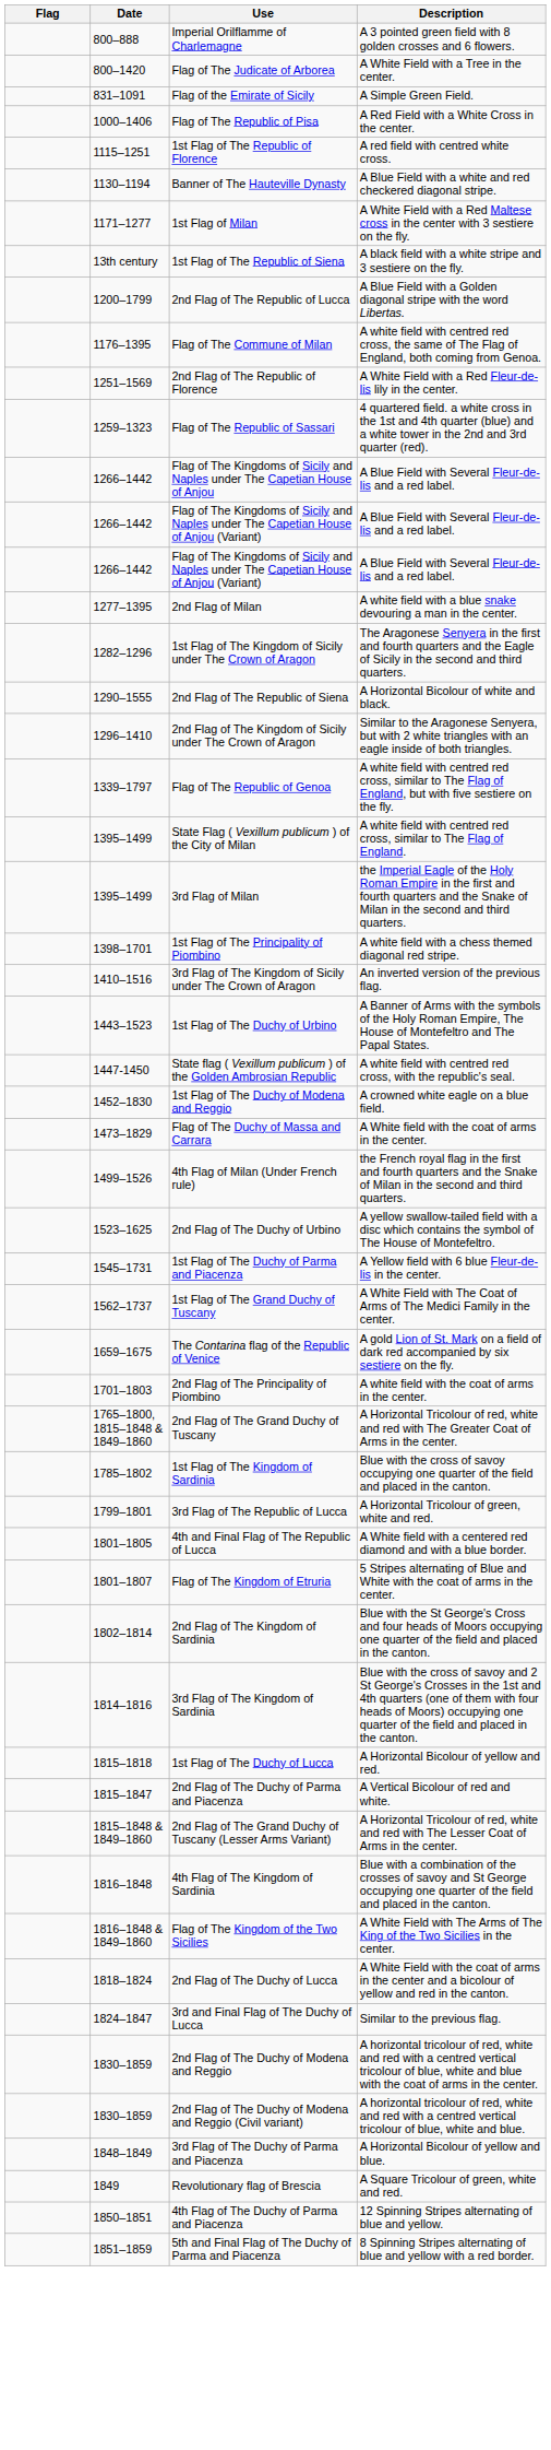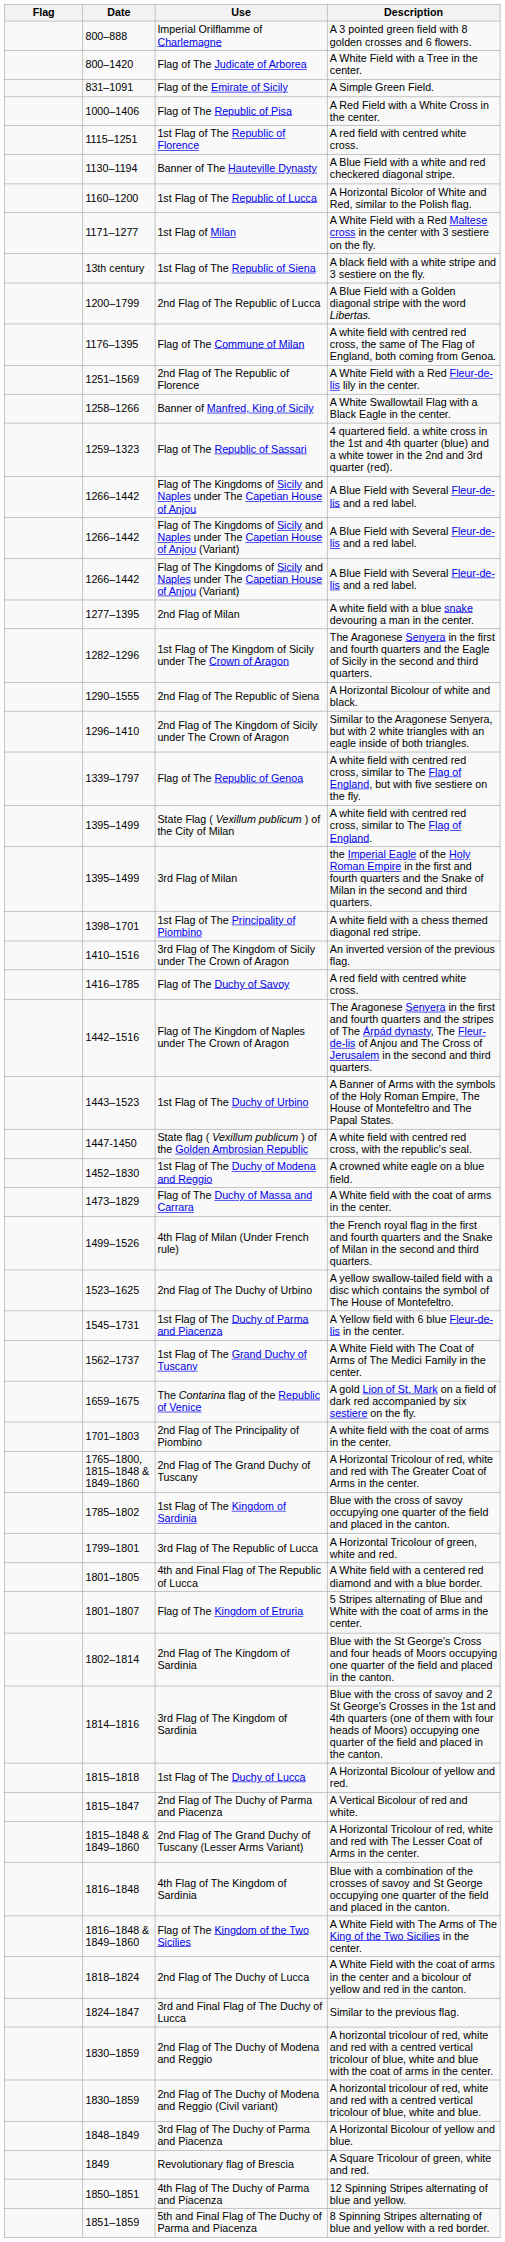 <table class="wikitable">
 <tr>
 <th style="width:110px;">Flag</th>
 <th style="width:100px;">Date</th>
 <th style="width:250px;">Use</th>
 <th style="width:250px;">Description</th>
 </tr>
 <tr>
 <td></td>
 <td>800–888</td>
 <td>Imperial Orilflamme of <a href='#'>Charlemagne</a></td>
 <td>A 3 pointed green field with 8 golden crosses and 6 flowers.</td>
 </tr>
 <tr>
 <td></td>
 <td>800–1420</td>
 <td>Flag of The <a href='#'>Judicate of Arborea</a></td>
 <td>A White Field with a Tree in the center.</td>
 </tr>
 <tr>
 <td></td>
 <td>831–1091</td>
 <td>Flag of the <a href='#'>Emirate of Sicily</a></td>
 <td>A Simple Green Field.</td>
 </tr>
 <tr>
 <td></td>
 <td>1000–1406</td>
 <td>Flag of The <a href='#'>Republic of Pisa</a></td>
 <td>A Red Field with a White Cross in the center.</td>
 </tr>
 <tr>
 <td></td>
 <td>1115–1251</td>
 <td>1st Flag of The <a href='#'>Republic of Florence</a></td>
 <td>A red field with centred white cross.</td>
 </tr>
 <tr>
 <td></td>
 <td>1130–1194</td>
 <td>Banner of The <a href='#'>Hauteville Dynasty</a></td>
 <td>A Blue Field with a white and red checkered diagonal stripe.</td>
 </tr>
 <tr>
 <td></td>
+<td>1160–1200</td>
+<td>1st Flag of The <a href='#'>Republic of Lucca</a></td>
+<td>A Horizontal Bicolor of White and Red, similar to the Polish flag.</td>
+</tr>
+<tr>
+<td></td>
 <td>1171–1277</td>
 <td>1st Flag of <a href='#'>Milan</a></td>
 <td>A White Field with a Red <a href='#'>Maltese cross</a> in the center with 3 sestiere on the fly.</td>
 </tr>
 <tr>
 <td></td>
 <td>13th century</td>
 <td>1st Flag of The <a href='#'>Republic of Siena</a></td>
 <td>A black field with a white stripe and 3 sestiere on the fly.</td>
 </tr>
 <tr>
 <td></td>
 <td>1200–1799</td>
 <td>2nd Flag of The Republic of Lucca</td>
 <td>A Blue Field with a Golden diagonal stripe with the word <em>Libertas.</em></td>
 </tr>
 <tr>
 <td></td>
 <td>1176–1395</td>
 <td>Flag of The <a href='#'>Commune of Milan</a></td>
 <td>A white field with centred red cross, the same of The Flag of England, both coming from Genoa.</td>
 </tr>
 <tr>
 <td></td>
 <td>1251–1569</td>
 <td>2nd Flag of The Republic of Florence</td>
 <td>A White Field with a Red <a href='#'>Fleur-de-lis</a> lily in the center.</td>
+</tr>
+<tr>
+<td></td>
+<td>1258–1266</td>
+<td>Banner of <a href='#'>Manfred, King of Sicily</a></td>
+<td>A White Swallowtail Flag with a Black Eagle in the center.</td>
 </tr>
 <tr>
 <td></td>
 <td>1259–1323</td>
 <td>Flag of The <a href='#'>Republic of Sassari</a></td>
 <td>4 quartered field. a white cross in the 1st and 4th quarter (blue) and a white tower in the 2nd and 3rd quarter (red).</td>
 </tr>
 <tr>
 <td></td>
 <td>1266–1442</td>
 <td>Flag of The Kingdoms of <a href='#'>Sicily</a> and <a href='#'>Naples</a> under The <a href='#'>Capetian House of Anjou</a></td>
 <td>A Blue Field with Several <a href='#'>Fleur-de-lis</a> and a red label.</td>
 </tr>
 <tr>
 <td></td>
 <td>1266–1442</td>
 <td>Flag of The Kingdoms of <a href='#'>Sicily</a> and <a href='#'>Naples</a> under The <a href='#'>Capetian House of Anjou</a> (Variant)</td>
 <td>A Blue Field with Several <a href='#'>Fleur-de-lis</a> and a red label.</td>
 </tr>
 <tr>
 <td></td>
 <td>1266–1442</td>
 <td>Flag of The Kingdoms of <a href='#'>Sicily</a> and <a href='#'>Naples</a> under The <a href='#'>Capetian House of Anjou</a> (Variant)</td>
 <td>A Blue Field with Several <a href='#'>Fleur-de-lis</a> and a red label.</td>
 </tr>
 <tr>
 <td></td>
 <td>1277–1395</td>
 <td>2nd Flag of Milan</td>
 <td>A white field with a blue <a href='#'>snake</a> devouring a man in the center.</td>
 </tr>
 <tr>
 <td></td>
 <td>1282–1296</td>
 <td>1st Flag of The Kingdom of Sicily under The <a href='#'>Crown of Aragon</a></td>
 <td>The Aragonese <a href='#'>Senyera</a> in the first and fourth quarters and the Eagle of Sicily in the second and third quarters.</td>
 </tr>
 <tr>
 <td></td>
 <td>1290–1555</td>
 <td>2nd Flag of The Republic of Siena</td>
 <td>A Horizontal Bicolour of white and black.</td>
 </tr>
 <tr>
 <td></td>
 <td>1296–1410</td>
 <td>2nd Flag of The Kingdom of Sicily under The Crown of Aragon</td>
 <td>Similar to the Aragonese Senyera, but with 2 white triangles with an eagle inside of both triangles.</td>
 </tr>
 <tr>
 <td></td>
 <td>1339–1797</td>
 <td>Flag of The <a href='#'>Republic of Genoa</a></td>
 <td>A white field with centred red cross, similar to The <a href='#'>Flag of England</a>, but with five sestiere on the fly.</td>
 </tr>
 <tr>
 <td></td>
 <td>1395–1499</td>
 <td>State Flag ( <em>Vexillum publicum</em> ) of the City of Milan</td>
 <td>A white field with centred red cross, similar to The <a href='#'>Flag of England</a>.</td>
 </tr>
 <tr>
 <td></td>
 <td>1395–1499</td>
 <td>3rd Flag of Milan</td>
 <td>the <a href='#'>Imperial Eagle</a> of the <a href='#'>Holy Roman Empire</a> in the first and fourth quarters and the Snake of Milan in the second and third quarters.</td>
 </tr>
 <tr>
 <td></td>
 <td>1398–1701</td>
 <td>1st Flag of The <a href='#'>Principality of Piombino</a></td>
 <td>A white field with a chess themed diagonal red stripe.</td>
 </tr>
 <tr>
 <td></td>
 <td>1410–1516</td>
 <td>3rd Flag of The Kingdom of Sicily under The Crown of Aragon</td>
 <td>An inverted version of the previous flag.</td>
+</tr>
+<tr>
+<td></td>
+<td>1416–1785</td>
+<td>Flag of The <a href='#'>Duchy of Savoy</a></td>
+<td>A red field with centred white cross.</td>
+</tr>
+<tr>
+<td></td>
+<td>1442–1516</td>
+<td>Flag of The Kingdom of Naples under The Crown of Aragon</td>
+<td>The Aragonese <a href='#'>Senyera</a> in the first and fourth quarters and the stripes of The <a href='#'>Árpád dynasty</a>, The <a href='#'>Fleur-de-lis</a> of Anjou and The Cross of <a href='#'>Jerusalem</a> in the second and third quarters.</td>
 </tr>
 <tr>
 <td></td>
 <td>1443–1523</td>
 <td>1st Flag of The <a href='#'>Duchy of Urbino</a></td>
 <td>A Banner of Arms with the symbols of the Holy Roman Empire, The House of Montefeltro and The Papal States.</td>
 </tr>
 <tr>
 <td></td>
 <td>1447-1450</td>
 <td>State flag ( <em>Vexillum publicum</em> ) of the <a href='#'>Golden Ambrosian Republic</a></td>
 <td>A white field with centred red cross, with the republic's seal.</td>
 </tr>
 <tr>
 <td></td>
 <td>1452–1830</td>
 <td>1st Flag of The <a href='#'>Duchy of Modena and Reggio</a></td>
 <td>A crowned white eagle on a blue field.</td>
 </tr>
 <tr>
 <td></td>
 <td>1473–1829</td>
 <td>Flag of The <a href='#'>Duchy of Massa and Carrara</a></td>
 <td>A White field with the coat of arms in the center.</td>
 </tr>
 <tr>
 <td></td>
 <td>1499–1526</td>
 <td>4th Flag of Milan (Under French rule)</td>
 <td>the French royal flag in the first and fourth quarters and the Snake of Milan in the second and third quarters.</td>
 </tr>
 <tr>
 <td></td>
 <td>1523–1625</td>
 <td>2nd Flag of The Duchy of Urbino</td>
 <td>A yellow swallow-tailed field with a disc which contains the symbol of The House of Montefeltro.</td>
 </tr>
 <tr>
 <td></td>
 <td>1545–1731</td>
 <td>1st Flag of The <a href='#'>Duchy of Parma and Piacenza</a></td>
 <td>A Yellow field with 6 blue <a href='#'>Fleur-de-lis</a> in the center.</td>
 </tr>
 <tr>
 <td></td>
 <td>1562–1737</td>
 <td>1st Flag of The <a href='#'>Grand Duchy of Tuscany</a></td>
 <td>A White Field with The Coat of Arms of The Medici Family in the center.</td>
 </tr>
 <tr>
 <td></td>
 <td>1659–1675</td>
 <td>The <em>Contarina</em> flag of the <a href='#'>Republic of Venice</a></td>
 <td>A gold <a href='#'>Lion of St. Mark</a> on a field of dark red accompanied by six <a href='#'>sestiere</a> on the fly.</td>
 </tr>
 <tr>
 <td></td>
 <td>1701–1803</td>
 <td>2nd Flag of The Principality of Piombino</td>
 <td>A white field with the coat of arms in the center.</td>
 </tr>
 <tr>
 <td></td>
 <td>1765–1800, 1815–1848 & 1849–1860</td>
 <td>2nd Flag of The Grand Duchy of Tuscany</td>
 <td>A Horizontal Tricolour of red, white and red with The Greater Coat of Arms in the center.</td>
 </tr>
 <tr>
 <td></td>
 <td>1785–1802</td>
 <td>1st Flag of The <a href='#'>Kingdom of Sardinia</a></td>
 <td>Blue with the cross of savoy occupying one quarter of the field and placed in the canton.</td>
 </tr>
 <tr>
 <td></td>
 <td>1799–1801</td>
 <td>3rd Flag of The Republic of Lucca</td>
 <td>A Horizontal Tricolour of green, white and red.</td>
 </tr>
 <tr>
 <td></td>
 <td>1801–1805</td>
 <td>4th and Final Flag of The Republic of Lucca</td>
 <td>A White field with a centered red diamond and with a blue border.</td>
 </tr>
 <tr>
 <td></td>
 <td>1801–1807</td>
 <td>Flag of The <a href='#'>Kingdom of Etruria</a></td>
 <td>5 Stripes alternating of Blue and White with the coat of arms in the center.</td>
 </tr>
 <tr>
 <td></td>
 <td>1802–1814</td>
 <td>2nd Flag of The Kingdom of Sardinia</td>
 <td>Blue with the St George's Cross and four heads of Moors occupying one quarter of the field and placed in the canton.</td>
 </tr>
 <tr>
 <td></td>
 <td>1814–1816</td>
 <td>3rd Flag of The Kingdom of Sardinia</td>
 <td>Blue with the cross of savoy and 2 St George's Crosses in the 1st and 4th quarters (one of them with four heads of Moors) occupying one quarter of the field and placed in the canton.</td>
 </tr>
 <tr>
 <td></td>
 <td>1815–1818</td>
 <td>1st Flag of The <a href='#'>Duchy of Lucca</a></td>
 <td>A Horizontal Bicolour of yellow and red.</td>
 </tr>
 <tr>
 <td></td>
 <td>1815–1847</td>
 <td>2nd Flag of The Duchy of Parma and Piacenza</td>
 <td>A Vertical Bicolour of red and white.</td>
 </tr>
 <tr>
 <td></td>
 <td>1815–1848 & 1849–1860</td>
 <td>2nd Flag of The Grand Duchy of Tuscany (Lesser Arms Variant)</td>
 <td>A Horizontal Tricolour of red, white and red with The Lesser Coat of Arms in the center.</td>
 </tr>
 <tr>
 <td></td>
 <td>1816–1848</td>
 <td>4th Flag of The Kingdom of Sardinia</td>
 <td>Blue with a combination of the crosses of savoy and St George occupying one quarter of the field and placed in the canton.</td>
 </tr>
 <tr>
 <td></td>
 <td>1816–1848 & 1849–1860</td>
 <td>Flag of The <a href='#'>Kingdom of the Two Sicilies</a></td>
 <td>A White Field with The Arms of The <a href='#'>King of the Two Sicilies</a> in the center.</td>
 </tr>
 <tr>
 <td></td>
 <td>1818–1824</td>
 <td>2nd Flag of The Duchy of Lucca</td>
 <td>A White Field with the coat of arms in the center and a bicolour of yellow and red in the canton.</td>
 </tr>
 <tr>
 <td></td>
 <td>1824–1847</td>
 <td>3rd and Final Flag of The Duchy of Lucca</td>
 <td>Similar to the previous flag.</td>
 </tr>
 <tr>
 <td></td>
 <td>1830–1859</td>
 <td>2nd Flag of The Duchy of Modena and Reggio</td>
 <td>A horizontal tricolour of red, white and red with a centred vertical tricolour of blue, white and blue with the coat of arms in the center.</td>
 </tr>
 <tr>
 <td></td>
 <td>1830–1859</td>
 <td>2nd Flag of The Duchy of Modena and Reggio (Civil variant)</td>
 <td>A horizontal tricolour of red, white and red with a centred vertical tricolour of blue, white and blue.</td>
 </tr>
 <tr>
 <td></td>
 <td>1848–1849</td>
 <td>3rd Flag of The Duchy of Parma and Piacenza</td>
 <td>A Horizontal Bicolour of yellow and blue.</td>
 </tr>
 <tr>
 <td></td>
 <td>1849</td>
 <td>Revolutionary flag of Brescia</td>
 <td>A Square Tricolour of green, white and red.</td>
 </tr>
 <tr>
 <td></td>
 <td>1850–1851</td>
 <td>4th Flag of The Duchy of Parma and Piacenza</td>
 <td>12 Spinning Stripes alternating of blue and yellow.</td>
 </tr>
 <tr>
 <td></td>
 <td>1851–1859</td>
 <td>5th and Final Flag of The Duchy of Parma and Piacenza</td>
 <td>8 Spinning Stripes alternating of blue and yellow with a red border.</td>
 </tr>
 </table>
